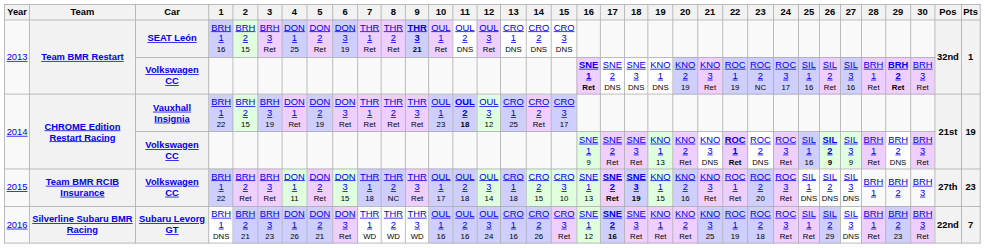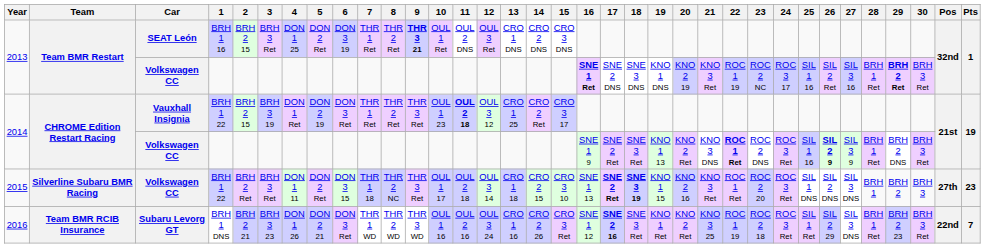 <table class="wikitable" style="text-align:center; font-size:75%">
 <tr>
 <th>Year</th>
 <th>Team</th>
 <th>Car</th>
 <th>1</th>
 <th>2</th>
 <th>3</th>
 <th>4</th>
 <th>5</th>
 <th>6</th>
 <th>7</th>
 <th>8</th>
 <th>9</th>
 <th>10</th>
 <th>11</th>
 <th>12</th>
 <th>13</th>
 <th>14</th>
 <th>15</th>
 <th>16</th>
 <th>17</th>
 <th>18</th>
 <th>19</th>
 <th>20</th>
 <th>21</th>
 <th>22</th>
 <th>23</th>
 <th>24</th>
 <th>25</th>
 <th>26</th>
 <th>27</th>
 <th>28</th>
 <th>29</th>
 <th>30</th>
 <th>Pos</th>
 <th>Pts</th>
 </tr>
 <tr>
 <td rowspan=2><a href='#'>2013</a></td>
 <th rowspan=2><a href='#'>Team BMR Restart</a></th>
 <th><a href='#'>SEAT León</a></th>
 <td style="background:#CFCFFF;"><a href='#'>BRH<br>1</a><br><small>16</small></td>
 <td style="background:#DFFFDF;"><a href='#'>BRH<br>2</a><br><small>15</small></td>
 <td style="background:#EFCFFF;"><a href='#'>BRH<br>3</a><br><small>Ret</small></td>
 <td style="background:#CFCFFF;"><a href='#'>DON<br>1</a><br><small>25</small></td>
 <td style="background:#EFCFFF;"><a href='#'>DON<br>2</a><br><small>Ret</small></td>
 <td style="background:#CFCFFF;"><a href='#'>DON<br>3</a><br><small>19</small></td>
 <td style="background:#EFCFFF;"><a href='#'>THR<br>1</a><br><small>Ret</small></td>
 <td style="background:#EFCFFF;"><a href='#'>THR<br>2</a><br><small>Ret</small></td>
 <td style="background:#CFCFFF;"><strong><a href='#'>THR<br>3</a><br><small>21</small></strong></td>
 <td style="background:#EFCFFF;"><a href='#'>OUL<br>1</a><br><small>Ret</small></td>
 <td style="background:#FFFFFF;"><a href='#'>OUL<br>2</a><br><small>DNS</small></td>
 <td style="background:#EFCFFF;"><a href='#'>OUL<br>3</a><br><small>Ret</small></td>
 <td style="background:#FFFFFF;"><a href='#'>CRO<br>1</a><br><small>DNS</small></td>
 <td style="background:#FFFFFF;"><a href='#'>CRO<br>2</a><br><small>DNS</small></td>
 <td style="background:#FFFFFF;"><a href='#'>CRO<br>3</a><br><small>DNS</small></td>
 <td></td>
 <td></td>
 <td></td>
 <td></td>
 <td></td>
 <td></td>
 <td></td>
 <td></td>
 <td></td>
 <td></td>
 <td></td>
 <td></td>
 <td></td>
 <td></td>
 <td></td>
 <th rowspan=2>32nd</th>
 <th rowspan=2>1</th>
 </tr>
 <tr>
 <th><a href='#'>Volkswagen CC</a></th>
 <td></td>
 <td></td>
 <td></td>
 <td></td>
 <td></td>
 <td></td>
 <td></td>
 <td></td>
 <td></td>
 <td></td>
 <td></td>
 <td></td>
 <td></td>
 <td></td>
 <td></td>
 <td style="background:#EFCFFF;"><strong><a href='#'>SNE<br>1</a><br><small>Ret</small></strong></td>
 <td style="background:#FFFFFF;"><a href='#'>SNE<br>2</a><br><small>DNS</small></td>
 <td style="background:#FFFFFF;"><a href='#'>SNE<br>3</a><br><small>DNS</small></td>
 <td style="background:#FFFFFF;"><a href='#'>KNO<br>1</a><br><small>DNS</small></td>
 <td style="background:#CFCFFF;"><a href='#'>KNO<br>2</a><br><small>19</small></td>
 <td style="background:#EFCFFF;"><a href='#'>KNO<br>3</a><br><small>Ret</small></td>
 <td style="background:#CFCFFF;"><a href='#'>ROC<br>1</a><br><small>19</small></td>
 <td style="background:#CFCFFF;"><a href='#'>ROC<br>2</a><br><small>NC</small></td>
 <td style="background:#CFCFFF;"><a href='#'>ROC<br>3</a><br><small>17</small></td>
 <td style="background:#CFCFFF;"><a href='#'>SIL<br>1</a><br><small>16</small></td>
 <td style="background:#EFCFFF;"><a href='#'>SIL<br>2</a><br><small>Ret</small></td>
 <td style="background:#CFCFFF;"><a href='#'>SIL<br>3</a><br><small>16</small></td>
 <td style="background:#EFCFFF;"><a href='#'>BRH<br>1</a><br><small>Ret</small></td>
 <td style="background:#EFCFFF;"><strong><a href='#'>BRH<br>2</a><br><small>Ret</small></strong></td>
 <td style="background:#EFCFFF;"><a href='#'>BRH<br>3</a><br><small>Ret</small></td>
 </tr>
 <tr>
 <td rowspan=2><a href='#'>2014</a></td>
 <th rowspan=2><a href='#'>CHROME Edition Restart Racing</a></th>
 <th><a href='#'>Vauxhall Insignia</a></th>
 <td style="background:#CFCFFF;"><a href='#'>BRH<br>1</a><br><small>22</small></td>
 <td style="background:#DFFFDF;"><a href='#'>BRH<br>2</a><br><small>15</small></td>
 <td style="background:#CFCFFF;"><a href='#'>BRH<br>3</a><br><small>19</small></td>
 <td style="background:#EFCFFF;"><a href='#'>DON<br>1</a><br><small>Ret</small></td>
 <td style="background:#CFCFFF;"><a href='#'>DON<br>2</a><br><small>19</small></td>
 <td style="background:#EFCFFF;"><a href='#'>DON<br>3</a><br><small>Ret</small></td>
 <td style="background:#EFCFFF;"><a href='#'>THR<br>1</a><br><small>Ret</small></td>
 <td style="background:#EFCFFF;"><a href='#'>THR<br>2</a><br><small>Ret</small></td>
 <td style="background:#EFCFFF;"><a href='#'>THR<br>3</a><br><small>Ret</small></td>
 <td style="background:#CFCFFF;"><a href='#'>OUL<br>1</a><br><small>23</small></td>
 <td style="background:#CFCFFF;"><strong><a href='#'>OUL<br>2</a><br><small>18</small></strong></td>
 <td style="background:#DFFFDF;"><a href='#'>OUL<br>3</a><br><small>12</small></td>
 <td style="background:#CFCFFF;"><a href='#'>CRO<br>1</a><br><small>25</small></td>
 <td style="background:#EFCFFF;"><a href='#'>CRO<br>2</a><br><small>Ret</small></td>
 <td style="background:#CFCFFF;"><a href='#'>CRO<br>3</a><br><small>17</small></td>
 <td></td>
 <td></td>
 <td></td>
 <td></td>
 <td></td>
 <td></td>
 <td></td>
 <td></td>
 <td></td>
 <td></td>
 <td></td>
 <td></td>
 <td></td>
 <td></td>
 <td></td>
 <th rowspan=2>21st</th>
 <th rowspan=2>19</th>
 </tr>
 <tr>
 <th><a href='#'>Volkswagen CC</a></th>
 <td></td>
 <td></td>
 <td></td>
 <td></td>
 <td></td>
 <td></td>
 <td></td>
 <td></td>
 <td></td>
 <td></td>
 <td></td>
 <td></td>
 <td></td>
 <td></td>
 <td></td>
 <td style="background:#DFFFDF;"><a href='#'>SNE<br>1</a><br><small>9</small></td>
 <td style="background:#EFCFFF;"><a href='#'>SNE<br>2</a><br><small>Ret</small></td>
 <td style="background:#EFCFFF;"><a href='#'>SNE<br>3</a><br><small>Ret</small></td>
 <td style="background:#DFFFDF;"><a href='#'>KNO<br>1</a><br><small>13</small></td>
 <td style="background:#EFCFFF;"><a href='#'>KNO<br>2</a><br><small>Ret</small></td>
 <td style="background:#FFFFFF;"><a href='#'>KNO<br>3</a><br><small>DNS</small></td>
 <td style="background:#EFCFFF;"><strong><a href='#'>ROC<br>1</a><br><small>Ret</small></strong></td>
 <td style="background:#FFFFFF;"><a href='#'>ROC<br>2</a><br><small>DNS</small></td>
 <td style="background:#EFCFFF;"><a href='#'>ROC<br>3</a><br><small>Ret</small></td>
 <td style="background:#CFCFFF;"><a href='#'>SIL<br>1</a><br><small>16</small></td>
 <td style="background:#DFFFDF;"><strong><a href='#'>SIL<br>2</a><br><small>9</small></strong></td>
 <td style="background:#DFFFDF;"><a href='#'>SIL<br>3</a><br><small>9</small></td>
 <td style="background:#EFCFFF;"><a href='#'>BRH<br>1</a><br><small>Ret</small></td>
 <td style="background:#FFFFFF;"><a href='#'>BRH<br>2</a><br><small>DNS</small></td>
 <td style="background:#EFCFFF;"><a href='#'>BRH<br>3</a><br><small>Ret</small></td>
 </tr>
 <tr>
 <td><a href='#'>2015</a></td>
-<th><a href='#'>Team BMR RCIB Insurance</a></th>
+<th><a href='#'>Silverline Subaru BMR Racing</a></th>
 <th><a href='#'>Volkswagen CC</a></th>
 <td style="background:#CFCFFF;"><a href='#'>BRH<br>1</a><br><small>22</small></td>
 <td style="background:#EFCFFF;"><a href='#'>BRH<br>2</a><br><small>Ret</small></td>
 <td style="background:#EFCFFF;"><a href='#'>BRH<br>3</a><br><small>Ret</small></td>
 <td style="background:#DFFFDF;"><a href='#'>DON<br>1</a><br><small>11</small></td>
 <td style="background:#EFCFFF;"><a href='#'>DON<br>2</a><br><small>Ret</small></td>
 <td style="background:#DFFFDF;"><a href='#'>DON<br>3</a><br><small>15</small></td>
 <td style="background:#CFCFFF;"><a href='#'>THR<br>1</a><br><small>18</small></td>
 <td style="background:#CFCFFF;"><a href='#'>THR<br>2</a><br><small>NC</small></td>
 <td style="background:#EFCFFF;"><a href='#'>THR<br>3</a><br><small>Ret</small></td>
 <td style="background:#CFCFFF;"><a href='#'>OUL<br>1</a><br><small>17</small></td>
 <td style="background:#CFCFFF;"><a href='#'>OUL<br>2</a><br><small>18</small></td>
 <td style="background:#DFFFDF;"><a href='#'>OUL<br>3</a><br><small>14</small></td>
 <td style="background:#CFCFFF;"><a href='#'>CRO<br>1</a><br><small>18</small></td>
 <td style="background:#DFFFDF;"><a href='#'>CRO<br>2</a><br><small>15</small></td>
 <td style="background:#DFFFDF;"><a href='#'>CRO<br>3</a><br><small>10</small></td>
 <td style="background:#DFFFDF;"><a href='#'>SNE<br>1</a><br><small>13</small></td>
 <td style="background:#EFCFFF;"><strong><a href='#'>SNE<br>2</a><br><small>Ret</small></strong></td>
 <td style="background:#CFCFFF;"><strong><a href='#'>SNE<br>3</a><br><small>19</small></strong></td>
 <td style="background:#DFFFDF;"><a href='#'>KNO<br>1</a><br><small>15</small></td>
 <td style="background:#CFCFFF;"><a href='#'>KNO<br>2</a><br><small>16</small></td>
 <td style="background:#EFCFFF;"><a href='#'>KNO<br>3</a><br><small>Ret</small></td>
 <td style="background:#EFCFFF;"><a href='#'>ROC<br>1</a><br><small>Ret</small></td>
 <td style="background:#CFCFFF;"><a href='#'>ROC<br>2</a><br><small>20</small></td>
 <td style="background:#EFCFFF;"><a href='#'>ROC<br>3</a><br><small>Ret</small></td>
 <td style="background:#FFFFFF;"><a href='#'>SIL<br>1</a><br><small>DNS</small></td>
 <td style="background:#FFFFFF;"><a href='#'>SIL<br>2</a><br><small>DNS</small></td>
 <td style="background:#FFFFFF;"><a href='#'>SIL<br>3</a><br><small>DNS</small></td>
 <td style="background:;"><a href='#'>BRH<br>1</a><br><small></small></td>
 <td style="background:;"><a href='#'>BRH<br>2</a><br><small></small></td>
 <td style="background:;"><a href='#'>BRH<br>3</a><br><small></small></td>
 <th>27th</th>
 <th>23</th>
 </tr>
 <tr>
 <td><a href='#'>2016</a></td>
-<th><a href='#'>Silverline Subaru BMR Racing</a></th>
+<th><a href='#'>Team BMR RCIB Insurance</a></th>
 <th><a href='#'>Subaru Levorg GT</a></th>
 <td style="background:#FFFFFF;"><a href='#'>BRH<br>1</a><br><small>DNS</small></td>
 <td style="background:#CFCFFF;"><a href='#'>BRH<br>2</a><br><small>21</small></td>
 <td style="background:#CFCFFF;"><a href='#'>BRH<br>3</a><br><small>23</small></td>
 <td style="background:#CFCFFF;"><a href='#'>DON<br>1</a><br><small>26</small></td>
 <td style="background:#CFCFFF;"><a href='#'>DON<br>2</a><br><small>21</small></td>
 <td style="background:#EFCFFF;"><a href='#'>DON<br>3</a><br><small>Ret</small></td>
 <td style="background:#FFFFFF;"><a href='#'>THR<br>1</a><br><small>WD</small></td>
 <td style="background:#FFFFFF;"><a href='#'>THR<br>2</a><br><small>WD</small></td>
 <td style="background:#FFFFFF;"><a href='#'>THR<br>3</a><br><small>WD</small></td>
 <td style="background:#CFCFFF;"><a href='#'>OUL<br>1</a><br><small>16</small></td>
 <td style="background:#CFCFFF;"><a href='#'>OUL<br>2</a><br><small>16</small></td>
 <td style="background:#CFCFFF;"><a href='#'>OUL<br>3</a><br><small>24</small></td>
 <td style="background:#CFCFFF;"><a href='#'>CRO<br>1</a><br><small>16</small></td>
 <td style="background:#CFCFFF;"><a href='#'>CRO<br>2</a><br><small>26</small></td>
 <td style="background:#EFCFFF;"><a href='#'>CRO<br>3</a><br><small>Ret</small></td>
 <td style="background:#DFFFDF;"><a href='#'>SNE<br>1</a><br><small>12</small></td>
 <td style="background:#CFCFFF;"><strong><a href='#'>SNE<br>2</a><br><small>16</small></strong></td>
 <td style="background:#EFCFFF;"><a href='#'>SNE<br>3</a><br><small>Ret</small></td>
 <td style="background:#EFCFFF;"><a href='#'>KNO<br>1</a><br><small>Ret</small></td>
 <td style="background:#EFCFFF;"><a href='#'>KNO<br>2</a><br><small>Ret</small></td>
 <td style="background:#CFCFFF;"><a href='#'>KNO<br>3</a><br><small>25</small></td>
 <td style="background:#CFCFFF;"><a href='#'>ROC<br>1</a><br><small>19</small></td>
 <td style="background:#CFCFFF;"><a href='#'>ROC<br>2</a><br><small>18</small></td>
 <td style="background:#EFCFFF;"><a href='#'>ROC<br>3</a><br><small>Ret</small></td>
 <td style="background:#EFCFFF;"><a href='#'>SIL<br>1</a><br><small>Ret</small></td>
 <td style="background:#CFCFFF;"><a href='#'>SIL<br>2</a><br><small>29</small></td>
 <td style="background:#FFFFFF;"><a href='#'>SIL<br>3</a><br><small>DNS</small></td>
 <td style="background:#EFCFFF;"><a href='#'>BRH<br>1</a><br><small>Ret</small></td>
 <td style="background:#CFCFFF;"><a href='#'>BRH<br>2</a><br><small>23</small></td>
 <td style="background:#EFCFFF;"><a href='#'>BRH<br>3</a><br><small>Ret</small></td>
 <th>22nd</th>
 <th>7</th>
 </tr>
 </table>
